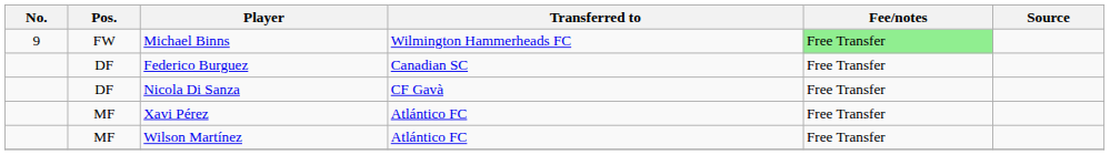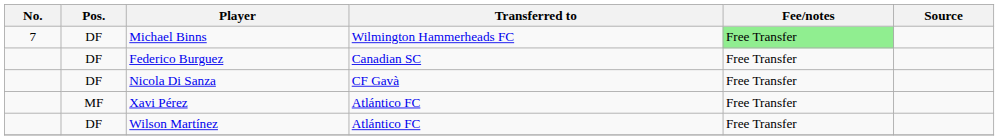 <table class="wikitable sortable" style="width:90%; text-align:center; font-size:95%; text-align:left;">
 <tr>
 <th><strong>No.</strong></th>
 <th><strong>Pos.</strong></th>
 <th><strong>Player</strong></th>
 <th><strong>Transferred to</strong></th>
 <th><strong>Fee/notes</strong></th>
 <th><strong>Source</strong></th>
 </tr>
 <tr>
-<td align=center>9</td>
-<td align=center>FW</td>
+<td align=center>7</td>
+<td align=center>DF</td>
 <td> <a href='#'>Michael Binns</a></td>
 <td> <a href='#'>Wilmington Hammerheads FC</a></td>
 <td style="background: lightgreen;">Free Transfer</td>
 <td></td>
 </tr>
 <tr>
 <td align=center></td>
 <td align=center>DF</td>
 <td> <a href='#'>Federico Burguez</a></td>
 <td> <a href='#'>Canadian SC</a></td>
 <td>Free Transfer</td>
 <td></td>
 </tr>
 <tr>
 <td align=center></td>
 <td align=center>DF</td>
 <td> <a href='#'>Nicola Di Sanza</a></td>
 <td> <a href='#'>CF Gavà</a></td>
 <td>Free Transfer</td>
 <td></td>
 </tr>
 <tr>
 <td align=center></td>
 <td align=center>MF</td>
 <td> <a href='#'>Xavi Pérez</a></td>
 <td> <a href='#'>Atlántico FC</a></td>
 <td>Free Transfer</td>
 <td></td>
 </tr>
 <tr>
 <td align=center></td>
-<td align=center>MF</td>
+<td align=center>DF</td>
 <td> <a href='#'>Wilson Martínez</a></td>
 <td> <a href='#'>Atlántico FC</a></td>
 <td>Free Transfer</td>
 <td></td>
 </tr>
 <tr>
 </tr>
 </table>
